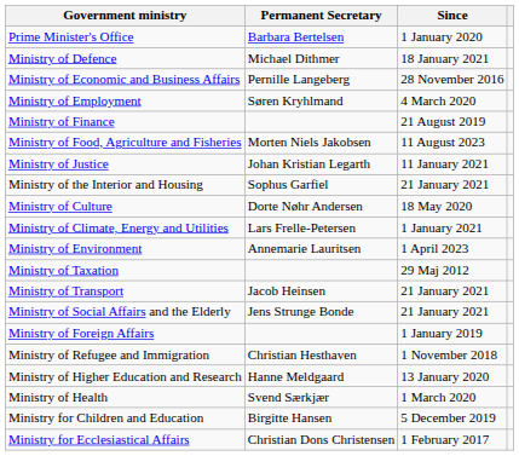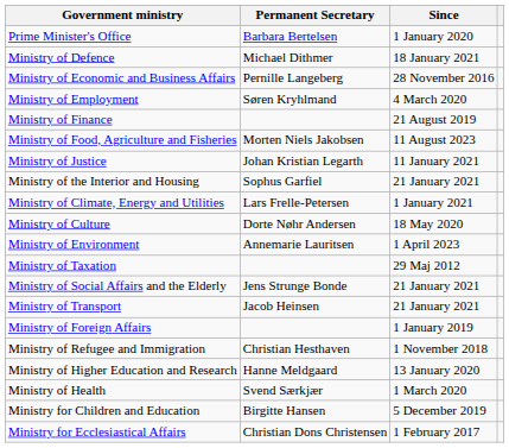 <table class="wikitable">
 <tr>
 <th>Government ministry</th>
 <th>Permanent Secretary</th>
 <th>Since</th>
 <th></th>
 </tr>
 <tr>
 <td><a href='#'>Prime Minister's Office</a></td>
 <td><a href='#'>Barbara Bertelsen</a></td>
 <td>1 January 2020</td>
 <td></td>
 </tr>
 <tr>
 <td><a href='#'>Ministry of Defence</a></td>
 <td>Michael Dithmer</td>
 <td>18 January 2021</td>
 <td></td>
 </tr>
 <tr>
 <td><a href='#'>Ministry of Economic and Business Affairs</a></td>
 <td>Pernille Langeberg </td>
 <td>28 November 2016</td>
 <td></td>
 </tr>
 <tr>
 <td><a href='#'>Ministry of Employment</a></td>
 <td>Søren Kryhlmand</td>
 <td>4 March 2020</td>
 <td></td>
 </tr>
 <tr>
 <td><a href='#'>Ministry of Finance</a></td>
 <td></td>
 <td>21 August 2019</td>
 <td></td>
 </tr>
 <tr>
 <td><a href='#'>Ministry of Food, Agriculture and Fisheries</a></td>
 <td>Morten Niels Jakobsen</td>
 <td>11 August 2023</td>
 <td></td>
 </tr>
 <tr>
 <td><a href='#'>Ministry of Justice</a></td>
 <td>Johan Kristian Legarth</td>
 <td>11 January 2021</td>
 <td></td>
 </tr>
 <tr>
 <td>Ministry of the Interior and Housing</td>
 <td>Sophus Garfiel</td>
 <td>21 January 2021</td>
 <td></td>
 </tr>
 <tr>
+<td><a href='#'>Ministry of Climate, Energy and Utilities</a></td>
+<td>Lars Frelle-Petersen</td>
+<td>1 January 2021</td>
+<td></td>
+</tr>
+<tr>
 <td><a href='#'>Ministry of Culture</a></td>
 <td>Dorte Nøhr Andersen</td>
 <td>18 May 2020</td>
-<td></td>
-</tr>
-<tr>
-<td><a href='#'>Ministry of Climate, Energy and Utilities</a></td>
-<td>Lars Frelle-Petersen</td>
-<td>1 January 2021</td>
 <td></td>
 </tr>
 <tr>
 <td><a href='#'>Ministry of Environment</a></td>
 <td>Annemarie Lauritsen</td>
 <td>1 April 2023</td>
 <td></td>
 </tr>
 <tr>
 <td><a href='#'>Ministry of Taxation</a></td>
 <td></td>
 <td>29 Maj 2012</td>
 <td></td>
 </tr>
 <tr>
-<td><a href='#'>Ministry of Transport</a></td>
-<td>Jacob Heinsen</td>
+<td><a href='#'>Ministry of Social Affairs</a> and the Elderly</td>
+<td>Jens Strunge Bonde</td>
 <td>21 January 2021</td>
 <td></td>
 </tr>
 <tr>
-<td><a href='#'>Ministry of Social Affairs</a> and the Elderly</td>
-<td>Jens Strunge Bonde</td>
+<td><a href='#'>Ministry of Transport</a></td>
+<td>Jacob Heinsen</td>
 <td>21 January 2021</td>
 <td></td>
 </tr>
 <tr>
 <td><a href='#'>Ministry of Foreign Affairs</a></td>
 <td></td>
 <td>1 January 2019</td>
 <td></td>
 </tr>
 <tr>
 <td>Ministry of Refugee and Immigration</td>
 <td>Christian Hesthaven</td>
 <td>1 November 2018</td>
 <td></td>
 </tr>
 <tr>
 <td>Ministry of Higher Education and Research</td>
 <td>Hanne Meldgaard</td>
 <td>13 January 2020</td>
 <td></td>
 </tr>
 <tr>
 <td>Ministry of Health</td>
 <td>Svend Særkjær</td>
 <td>1 March 2020</td>
 <td></td>
 </tr>
 <tr>
 <td>Ministry for Children and Education</td>
 <td>Birgitte Hansen</td>
 <td>5 December 2019</td>
 <td></td>
 </tr>
 <tr>
 <td><a href='#'>Ministry for Ecclesiastical Affairs</a></td>
 <td>Christian Dons Christensen</td>
 <td>1 February 2017</td>
 <td></td>
 </tr>
 </table>
